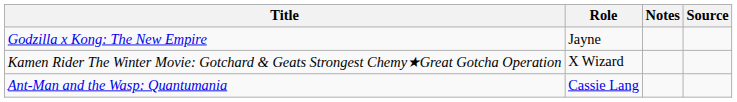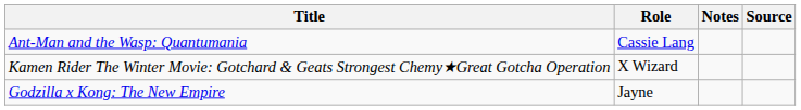 <table class="wikitable">
 <tr>
 <th>Title</th>
 <th>Role</th>
 <th>Notes</th>
 <th>Source</th>
 </tr>
 <tr>
-<td><em><a href='#'>Godzilla x Kong: The New Empire</a></em></td>
-<td>Jayne</td>
+<td><em><a href='#'>Ant-Man and the Wasp: Quantumania</a></em></td>
+<td><a href='#'>Cassie Lang</a></td>
 <td></td>
 <td></td>
 </tr>
 <tr>
 <td><em>Kamen Rider The Winter Movie: Gotchard & Geats Strongest Chemy★Great Gotcha Operation</em></td>
 <td>X Wizard</td>
 <td></td>
 <td></td>
 </tr>
 <tr>
-<td><em><a href='#'>Ant-Man and the Wasp: Quantumania</a></em></td>
-<td><a href='#'>Cassie Lang</a></td>
+<td><em><a href='#'>Godzilla x Kong: The New Empire</a></em></td>
+<td>Jayne</td>
 <td></td>
 <td></td>
 </tr>
 </table>
